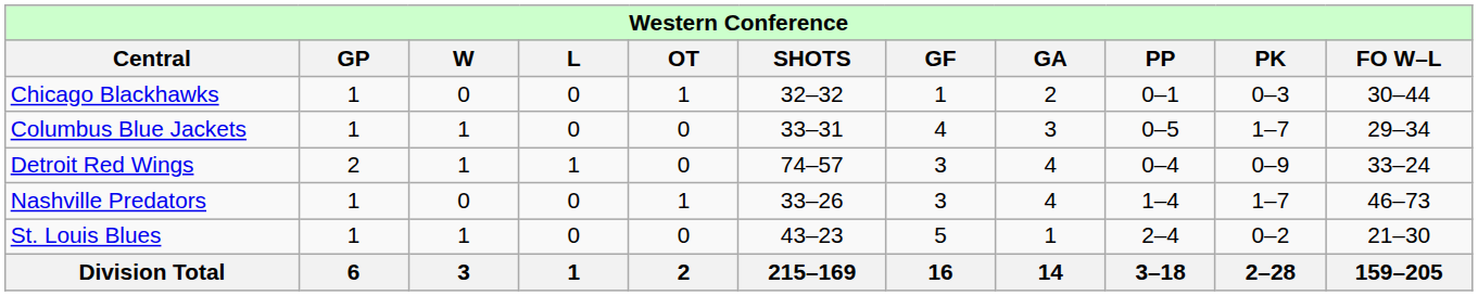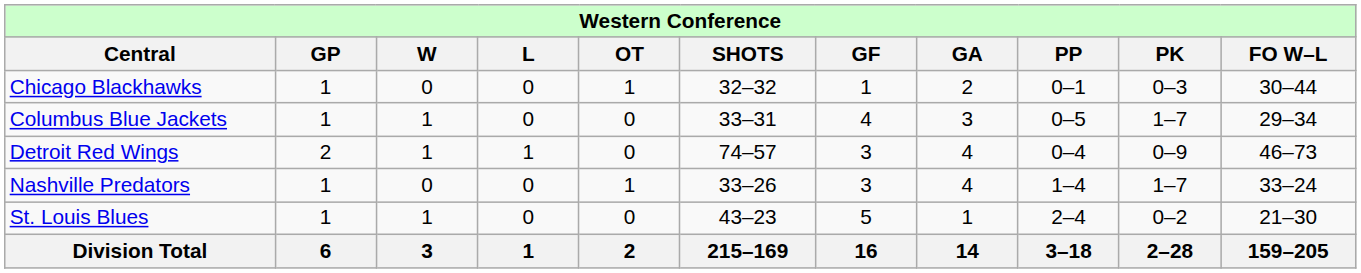 <table class="wikitable" style="text-align:center; width:65em; font-size:85%;">
 <tr style="background:#cfc; font-weight:bold;">
 <td colspan=11>Western Conference</td>
 </tr>
 <tr>
 <th width="20%">Central</th>
 <th width="7.5%">GP</th>
 <th width="7.5%">W</th>
 <th width="7.5%">L</th>
 <th width="7.5%">OT</th>
 <th width="10%">SHOTS</th>
 <th width="7.5%">GF</th>
 <th width="7.5%">GA</th>
 <th width="7.5%">PP</th>
 <th width="7.5%">PK</th>
 <th width="10%">FO W–L</th>
 </tr>
 <tr>
 <td align=left><a href='#'>Chicago Blackhawks</a></td>
 <td>1</td>
 <td>0</td>
 <td>0</td>
 <td>1</td>
 <td>32–32</td>
 <td>1</td>
 <td>2</td>
 <td>0–1</td>
 <td>0–3</td>
 <td>30–44</td>
 </tr>
 <tr>
 <td align=left><a href='#'>Columbus Blue Jackets</a></td>
 <td>1</td>
 <td>1</td>
 <td>0</td>
 <td>0</td>
 <td>33–31</td>
 <td>4</td>
 <td>3</td>
 <td>0–5</td>
 <td>1–7</td>
 <td>29–34</td>
 </tr>
 <tr>
 <td align=left><a href='#'>Detroit Red Wings</a></td>
 <td>2</td>
 <td>1</td>
 <td>1</td>
 <td>0</td>
 <td>74–57</td>
 <td>3</td>
 <td>4</td>
 <td>0–4</td>
 <td>0–9</td>
-<td>33–24</td>
+<td>46–73</td>
 </tr>
 <tr>
 <td align=left><a href='#'>Nashville Predators</a></td>
 <td>1</td>
 <td>0</td>
 <td>0</td>
 <td>1</td>
 <td>33–26</td>
 <td>3</td>
 <td>4</td>
 <td>1–4</td>
 <td>1–7</td>
-<td>46–73</td>
+<td>33–24</td>
 </tr>
 <tr>
 <td align=left><a href='#'>St. Louis Blues</a></td>
 <td>1</td>
 <td>1</td>
 <td>0</td>
 <td>0</td>
 <td>43–23</td>
 <td>5</td>
 <td>1</td>
 <td>2–4</td>
 <td>0–2</td>
 <td>21–30</td>
 </tr>
 <tr>
 <th>Division Total</th>
 <th>6</th>
 <th>3</th>
 <th>1</th>
 <th>2</th>
 <th>215–169</th>
 <th>16</th>
 <th>14</th>
 <th>3–18</th>
 <th>2–28</th>
 <th>159–205</th>
 </tr>
 </table>
